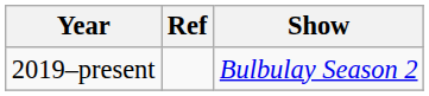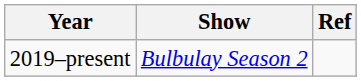 <table class="wikitable">
 <tr>
 <th>Year</th>
+<th>Show</th>
 <th>Ref</th>
-<th>Show</th>
 </tr>
 <tr>
 <td>2019–present</td>
+<td><em><a href='#'>Bulbulay Season 2</a></em></td>
 <td></td>
-<td><em><a href='#'>Bulbulay Season 2</a></em></td>
 </tr>
 </table>
